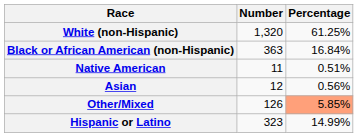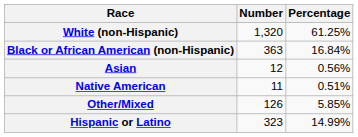 <table class="wikitable" style="text-align:right">
 <tr>
 <th scope="col">Race</th>
 <th scope="col">Number</th>
 <th scope="col">Percentage</th>
 </tr>
 <tr>
 <th scope="row"><a href='#'>White</a> (non-Hispanic)</th>
 <td>1,320</td>
 <td>61.25%</td>
 </tr>
 <tr>
 <th scope="row"><a href='#'>Black or African American</a> (non-Hispanic)</th>
 <td>363</td>
 <td>16.84%</td>
 </tr>
 <tr>
+<th scope="row"><a href='#'>Asian</a></th>
+<td>12</td>
+<td>0.56%</td>
+</tr>
+<tr>
 <th scope="row"><a href='#'>Native American</a></th>
 <td>11</td>
 <td>0.51%</td>
 </tr>
 <tr>
-<th scope="row"><a href='#'>Asian</a></th>
-<td>12</td>
-<td>0.56%</td>
-</tr>
-<tr>
 <th scope="row"><a href='#'>Other/Mixed</a></th>
 <td>126</td>
-<td style="background: lightsalmon;">5.85%</td>
+<td>5.85%</td>
 </tr>
 <tr>
 <th scope="row"><a href='#'>Hispanic</a> or <a href='#'>Latino</a></th>
 <td>323</td>
 <td>14.99%</td>
 </tr>
 </table>
